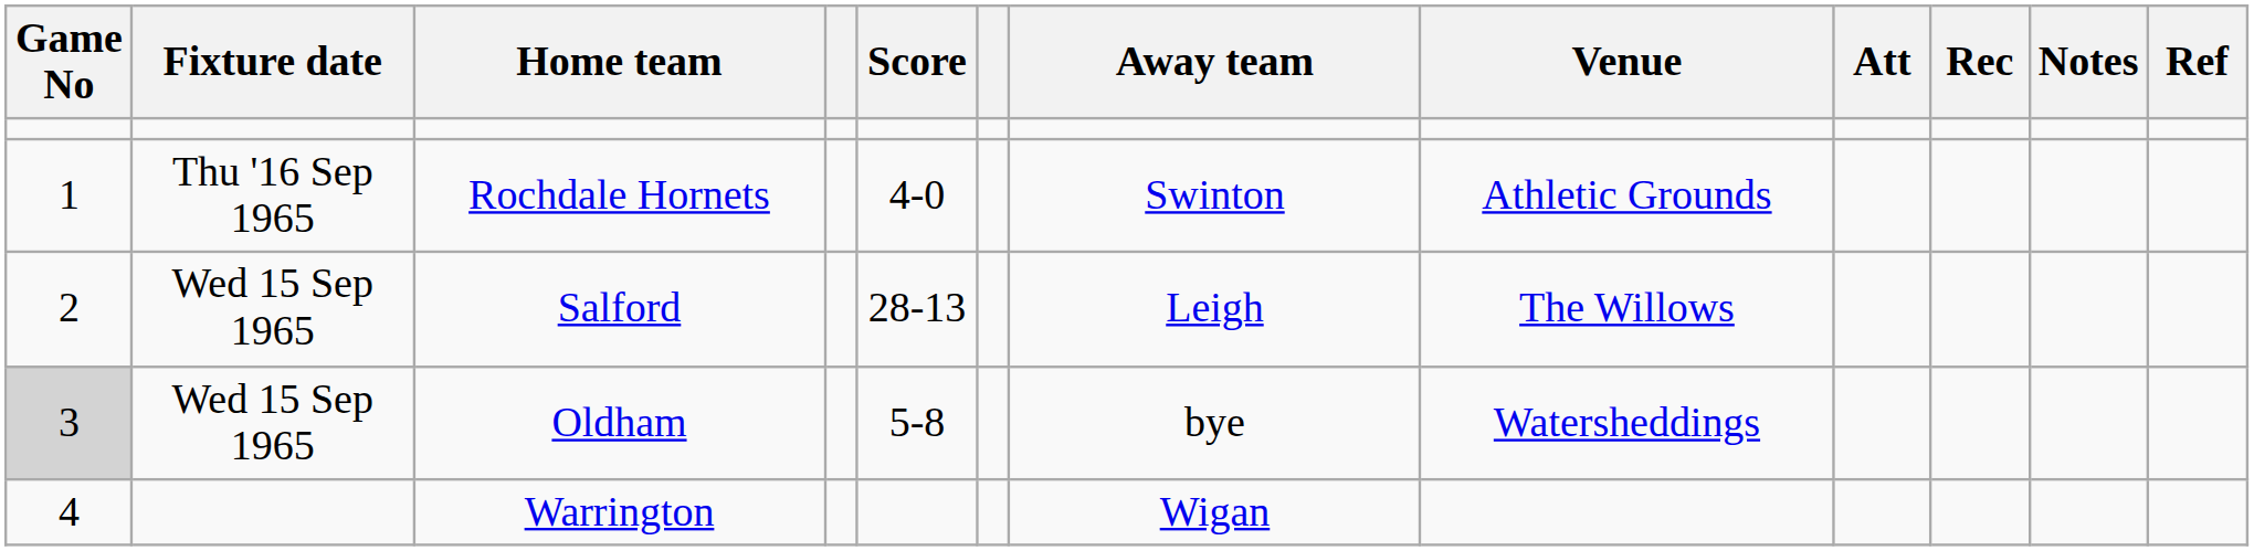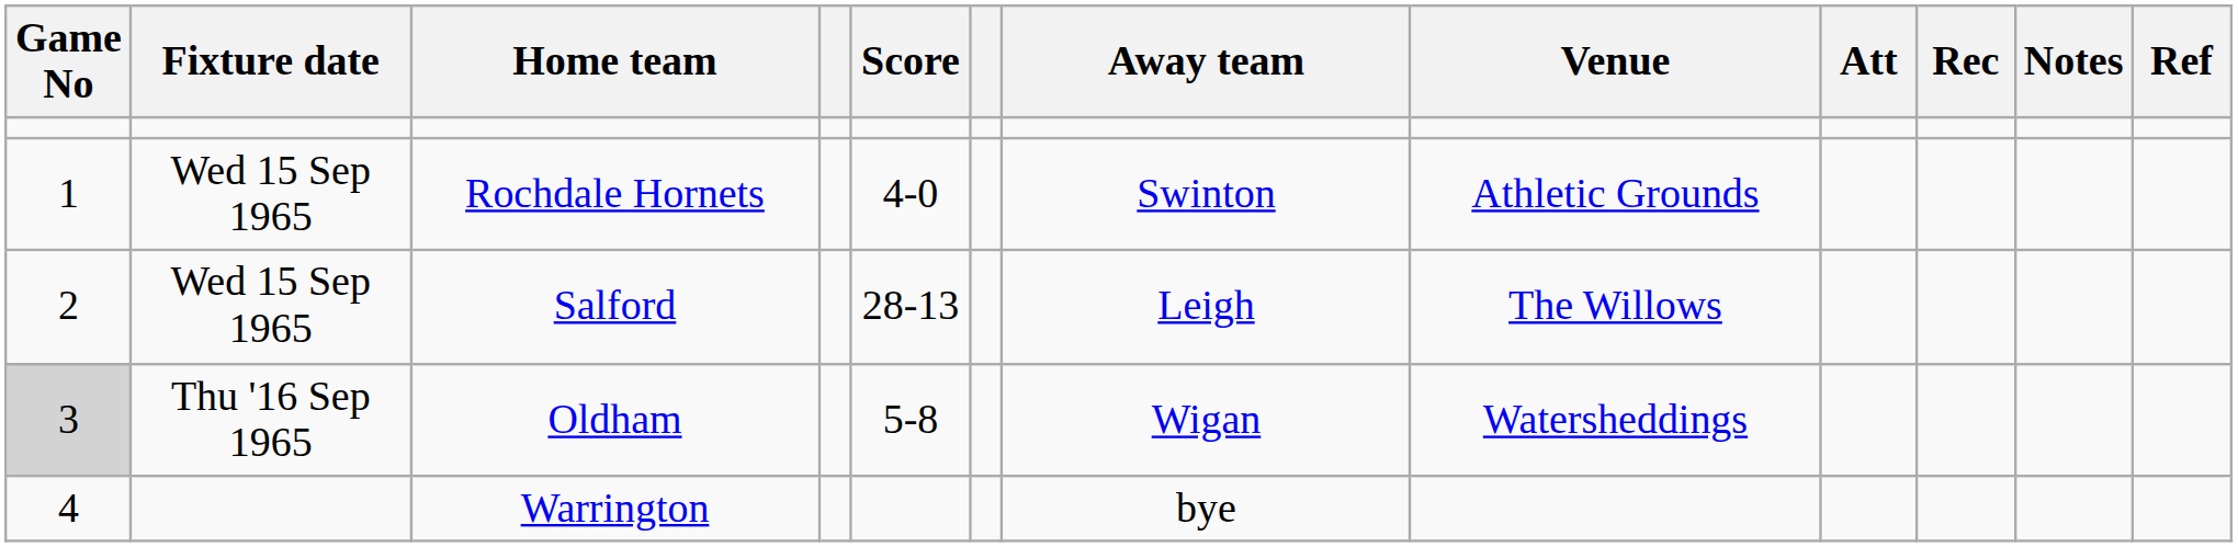 <table class="wikitable" style="text-align:center;">
 <tr>
 <th width=20 abbr="No">Game No</th>
 <th width=100 abbr="Date">Fixture date</th>
 <th width=150 abbr="Home team">Home team</th>
 <th width=5 abbr="space"></th>
 <th width=20 abbr="Score">Score</th>
 <th width=5 abbr="space"></th>
 <th width=150 abbr="Away team">Away team</th>
 <th width=150 abbr="Venue">Venue</th>
 <th width=30 abbr="Att">Att</th>
 <th width=30 abbr="Rec">Rec</th>
 <th width=20 abbr="Notes">Notes</th>
 <th width=30 abbr="Ref">Ref</th>
 </tr>
 <tr>
 <td></td>
 <td></td>
 <td></td>
 <td></td>
 <td></td>
 <td></td>
 <td></td>
 <td></td>
 <td></td>
 <td></td>
 <td></td>
 </tr>
 <tr>
 <td>1</td>
-<td>Thu '16 Sep 1965</td>
+<td>Wed 15 Sep 1965</td>
 <td><a href='#'>Rochdale Hornets</a></td>
 <td></td>
 <td>4-0</td>
 <td></td>
 <td><a href='#'>Swinton</a></td>
 <td><a href='#'>Athletic Grounds</a></td>
 <td></td>
 <td></td>
 <td></td>
 <td></td>
 </tr>
 <tr>
 <td>2</td>
 <td>Wed 15 Sep 1965</td>
 <td><a href='#'>Salford</a></td>
 <td></td>
 <td>28-13</td>
 <td></td>
 <td><a href='#'>Leigh</a></td>
 <td><a href='#'>The Willows</a></td>
 <td></td>
 <td></td>
 <td></td>
 <td></td>
 </tr>
 <tr>
 <td style="background: lightgrey;">3</td>
-<td>Wed 15 Sep 1965</td>
+<td>Thu '16 Sep 1965</td>
 <td><a href='#'>Oldham</a></td>
 <td></td>
 <td>5-8</td>
 <td></td>
-<td>bye</td>
+<td><a href='#'>Wigan</a></td>
 <td><a href='#'>Watersheddings</a></td>
 <td></td>
 <td></td>
 <td></td>
 <td></td>
 </tr>
 <tr>
 <td>4</td>
 <td></td>
 <td><a href='#'>Warrington</a></td>
 <td></td>
 <td></td>
 <td></td>
-<td><a href='#'>Wigan</a></td>
+<td>bye</td>
 <td></td>
 <td></td>
 <td></td>
 <td></td>
 <td></td>
 </tr>
 </table>
